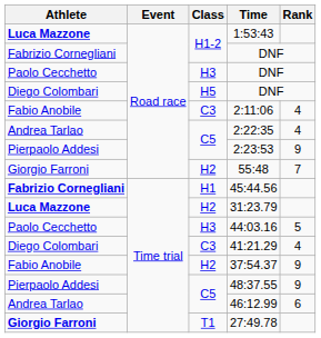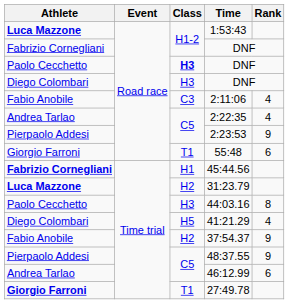 <table class=wikitable style=font-size:95%;text-align:center>
 <tr>
 <th>Athlete</th>
 <th>Event</th>
 <th>Class</th>
 <th>Time</th>
 <th>Rank</th>
 </tr>
 <tr align=center>
 <td align=left><strong><a href='#'>Luca Mazzone</a></strong></td>
 <td align=left rowspan=8><a href='#'>Road race</a></td>
 <td rowspan=2><a href='#'>H1-2</a></td>
 <td>1:53:43</td>
 <td></td>
 </tr>
 <tr align=center>
 <td align=left><a href='#'>Fabrizio Cornegliani</a></td>
 <td colspan=2>DNF</td>
 </tr>
 <tr align=center>
 <td align=left><a href='#'>Paolo Cecchetto</a></td>
-<td><a href='#'>H3</a></td>
+<td><strong><a href='#'>H3</a></strong></td>
 <td colspan=2>DNF</td>
 </tr>
 <tr align=center>
 <td align=left><a href='#'>Diego Colombari</a></td>
-<td><a href='#'>H5</a></td>
+<td><a href='#'>H3</a></td>
 <td colspan=2>DNF</td>
 </tr>
 <tr align=center>
 <td align=left><a href='#'>Fabio Anobile</a></td>
 <td><a href='#'>C3</a></td>
 <td>2:11:06</td>
 <td>4</td>
 </tr>
 <tr align=center>
 <td align=left><a href='#'>Andrea Tarlao</a></td>
 <td rowspan=2><a href='#'>C5</a></td>
 <td>2:22:35</td>
 <td>4</td>
 </tr>
 <tr align=center>
 <td align=left><a href='#'>Pierpaolo Addesi</a></td>
 <td>2:23:53</td>
 <td>9</td>
 </tr>
 <tr align=center>
 <td align=left><a href='#'>Giorgio Farroni</a></td>
-<td><a href='#'>H2</a></td>
+<td><a href='#'>T1</a></td>
 <td>55:48</td>
-<td>7</td>
+<td>6</td>
 </tr>
 <tr align=center>
 <td align=left><strong><a href='#'>Fabrizio Cornegliani</a></strong></td>
 <td rowspan=8><a href='#'>Time trial</a></td>
 <td><a href='#'>H1</a></td>
 <td>45:44.56</td>
 <td></td>
 </tr>
 <tr align=center>
 <td align=left><strong><a href='#'>Luca Mazzone</a></strong></td>
 <td><a href='#'>H2</a></td>
 <td>31:23.79</td>
 <td></td>
 </tr>
 <tr align=center>
 <td align=left><a href='#'>Paolo Cecchetto</a></td>
 <td><a href='#'>H3</a></td>
 <td>44:03.16</td>
-<td>5</td>
+<td>8</td>
 </tr>
 <tr align=center>
 <td align=left><a href='#'>Diego Colombari</a></td>
-<td><a href='#'>C3</a></td>
+<td><a href='#'>H5</a></td>
 <td>41:21.29</td>
 <td>4</td>
 </tr>
 <tr align=center>
 <td align=left><a href='#'>Fabio Anobile</a></td>
 <td><a href='#'>H2</a></td>
 <td>37:54.37</td>
 <td>9</td>
 </tr>
 <tr align=center>
 <td align=left><a href='#'>Pierpaolo Addesi</a></td>
 <td rowspan=2><a href='#'>C5</a></td>
 <td>48:37.55</td>
 <td>9</td>
 </tr>
 <tr align=center>
 <td align=left><a href='#'>Andrea Tarlao</a></td>
 <td>46:12.99</td>
 <td>6</td>
 </tr>
 <tr align=center>
 <td align=left><strong><a href='#'>Giorgio Farroni</a></strong></td>
 <td><a href='#'>T1</a></td>
 <td>27:49.78</td>
 <td></td>
 </tr>
 </table>
